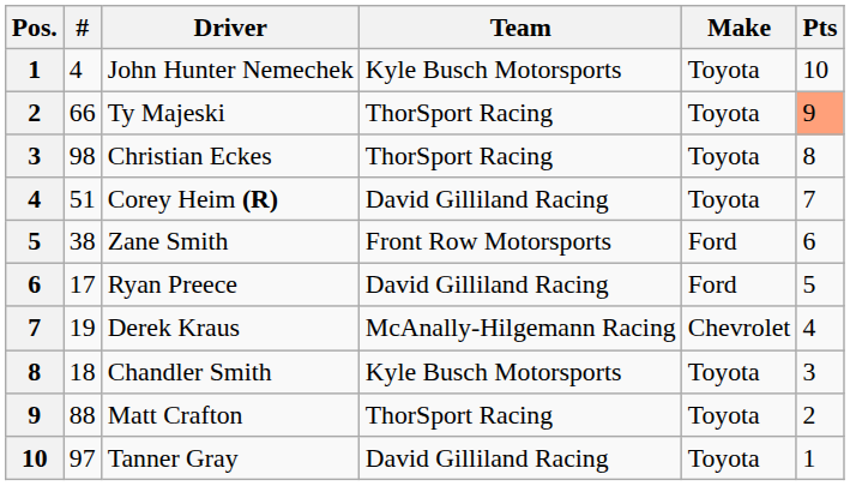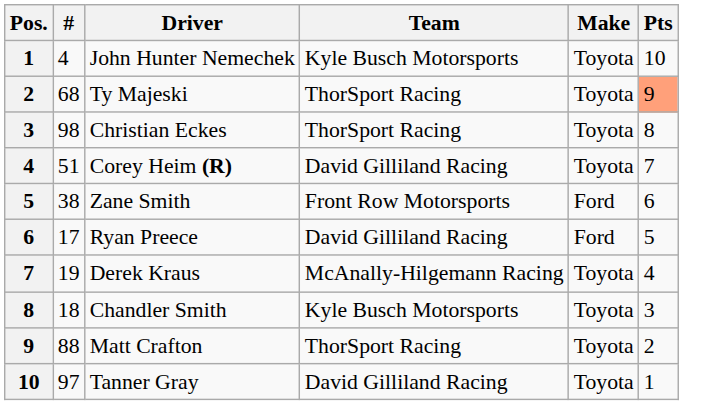 <table class="wikitable" style="font-size:95%">
 <tr>
 <th>Pos.</th>
 <th>#</th>
 <th>Driver</th>
 <th>Team</th>
 <th>Make</th>
 <th>Pts</th>
 </tr>
 <tr>
 <th>1</th>
 <td>4</td>
 <td>John Hunter Nemechek</td>
 <td>Kyle Busch Motorsports</td>
 <td>Toyota</td>
 <td>10</td>
 </tr>
 <tr>
 <th>2</th>
-<td>66</td>
+<td>68</td>
 <td>Ty Majeski</td>
 <td>ThorSport Racing</td>
 <td>Toyota</td>
 <td style="background: lightsalmon;">9</td>
 </tr>
 <tr>
 <th>3</th>
 <td>98</td>
 <td>Christian Eckes</td>
 <td>ThorSport Racing</td>
 <td>Toyota</td>
 <td>8</td>
 </tr>
 <tr>
 <th>4</th>
 <td>51</td>
 <td>Corey Heim <strong>(R)</strong></td>
 <td>David Gilliland Racing</td>
 <td>Toyota</td>
 <td>7</td>
 </tr>
 <tr>
 <th>5</th>
 <td>38</td>
 <td>Zane Smith</td>
 <td>Front Row Motorsports</td>
 <td>Ford</td>
 <td>6</td>
 </tr>
 <tr>
 <th>6</th>
 <td>17</td>
 <td>Ryan Preece</td>
 <td>David Gilliland Racing</td>
 <td>Ford</td>
 <td>5</td>
 </tr>
 <tr>
 <th>7</th>
 <td>19</td>
 <td>Derek Kraus</td>
 <td>McAnally-Hilgemann Racing</td>
-<td>Chevrolet</td>
+<td>Toyota</td>
 <td>4</td>
 </tr>
 <tr>
 <th>8</th>
 <td>18</td>
 <td>Chandler Smith</td>
 <td>Kyle Busch Motorsports</td>
 <td>Toyota</td>
 <td>3</td>
 </tr>
 <tr>
 <th>9</th>
 <td>88</td>
 <td>Matt Crafton</td>
 <td>ThorSport Racing</td>
 <td>Toyota</td>
 <td>2</td>
 </tr>
 <tr>
 <th>10</th>
 <td>97</td>
 <td>Tanner Gray</td>
 <td>David Gilliland Racing</td>
 <td>Toyota</td>
 <td>1</td>
 </tr>
 </table>
